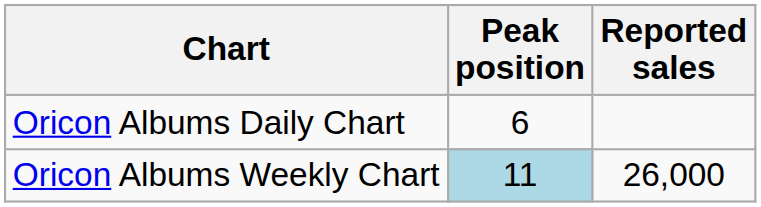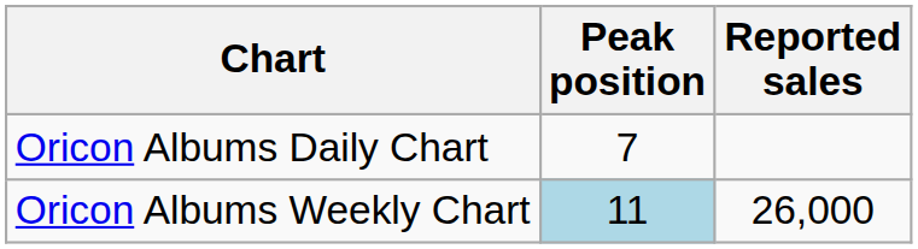 <table class="wikitable">
 <tr>
 <th>Chart</th>
 <th>Peak<br>position</th>
 <th>Reported<br>sales</th>
 </tr>
 <tr>
 <td><a href='#'>Oricon</a>  Albums Daily Chart</td>
-<td style="text-align:center;">6</td>
+<td style="text-align:center;">7</td>
 <td style="text-align:center;"></td>
 </tr>
 <tr>
 <td><a href='#'>Oricon</a>  Albums Weekly Chart</td>
 <td style="background: lightblue; text-align:center;">11</td>
 <td style="text-align:center;">26,000</td>
 </tr>
 </table>
